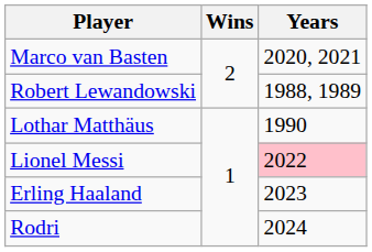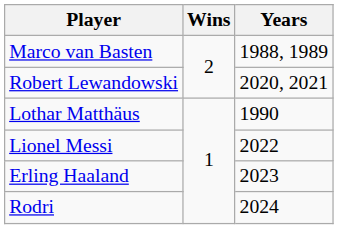 <table class="wikitable sortable">
 <tr>
 <th>Player</th>
 <th>Wins</th>
 <th>Years</th>
 </tr>
 <tr>
 <td> <a href='#'>Marco van Basten</a></td>
 <td rowspan="2" align="center">2</td>
-<td>2020, 2021</td>
+<td>1988, 1989</td>
 </tr>
 <tr>
 <td> <a href='#'>Robert Lewandowski</a></td>
-<td>1988, 1989</td>
+<td>2020, 2021</td>
 </tr>
 <tr>
 <td> <a href='#'>Lothar Matthäus</a></td>
 <td rowspan="4" align="center">1</td>
 <td>1990</td>
 </tr>
 <tr>
 <td> <a href='#'>Lionel Messi</a></td>
-<td style="background: pink;">2022</td>
+<td>2022</td>
 </tr>
 <tr>
 <td> <a href='#'>Erling Haaland</a></td>
 <td>2023</td>
 </tr>
 <tr>
 <td> <a href='#'>Rodri</a></td>
 <td>2024</td>
 </tr>
 </table>
